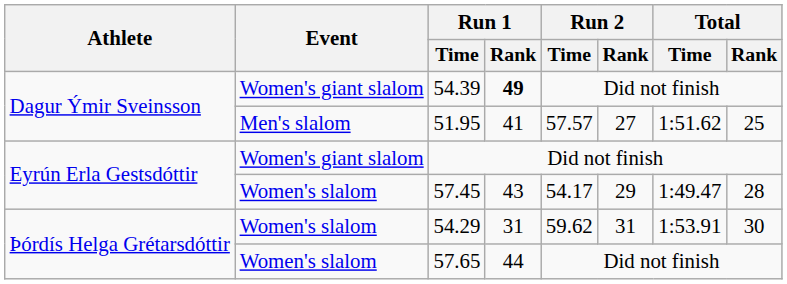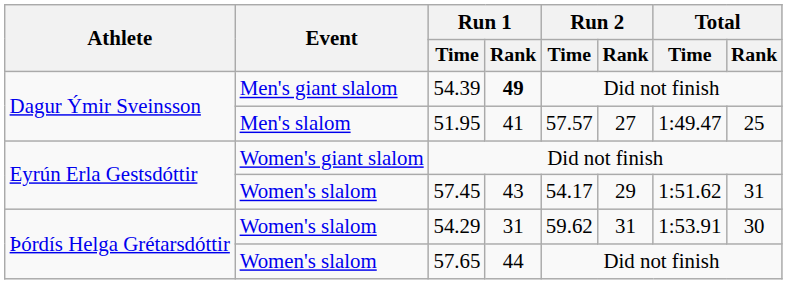 <table class="wikitable" style="font-size:90%">
 <tr>
 <th rowspan=2>Athlete</th>
 <th rowspan=2>Event</th>
 <th colspan=2>Run 1</th>
 <th colspan=2>Run 2</th>
 <th colspan=2>Total</th>
 </tr>
 <tr style="font-size:95%">
 <th>Time</th>
 <th>Rank</th>
 <th>Time</th>
 <th>Rank</th>
 <th>Time</th>
 <th>Rank</th>
 </tr>
 <tr align=center>
 <td align="left" rowspan="2"><a href='#'>Dagur Ýmir Sveinsson</a></td>
-<td align="left"><a href='#'>Women's giant slalom</a></td>
+<td align="left"><a href='#'>Men's giant slalom</a></td>
 <td>54.39</td>
 <td><strong>49</strong></td>
 <td colspan=4>Did not finish</td>
 </tr>
 <tr align=center>
 <td align="left"><a href='#'>Men's slalom</a></td>
 <td>51.95</td>
 <td>41</td>
 <td>57.57</td>
 <td>27</td>
-<td>1:51.62</td>
+<td>1:49.47</td>
 <td>25</td>
 </tr>
 <tr align=center>
 <td align="left" rowspan="2"><a href='#'>Eyrún Erla Gestsdóttir</a></td>
 <td align="left"><a href='#'>Women's giant slalom</a></td>
 <td colspan=6>Did not finish</td>
 </tr>
 <tr align=center>
 <td align="left"><a href='#'>Women's slalom</a></td>
 <td>57.45</td>
 <td>43</td>
 <td>54.17</td>
 <td>29</td>
-<td>1:49.47</td>
-<td>28</td>
+<td>1:51.62</td>
+<td>31</td>
 </tr>
 <tr align=center>
 <td align="left" rowspan="2"><a href='#'>Þórdís Helga Grétarsdóttir</a></td>
 <td align="left"><a href='#'>Women's slalom</a></td>
 <td>54.29</td>
 <td>31</td>
 <td>59.62</td>
 <td>31</td>
 <td>1:53.91</td>
 <td>30</td>
 </tr>
 <tr align=center>
 <td align="left"><a href='#'>Women's slalom</a></td>
 <td>57.65</td>
 <td>44</td>
 <td colspan=4>Did not finish</td>
 </tr>
 </table>
